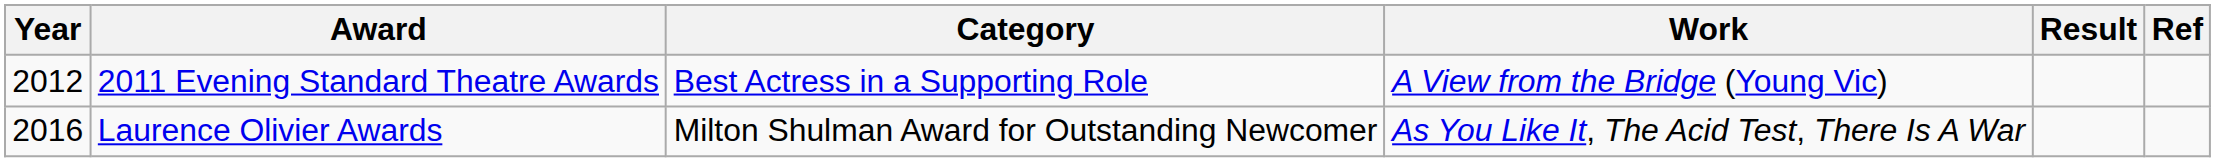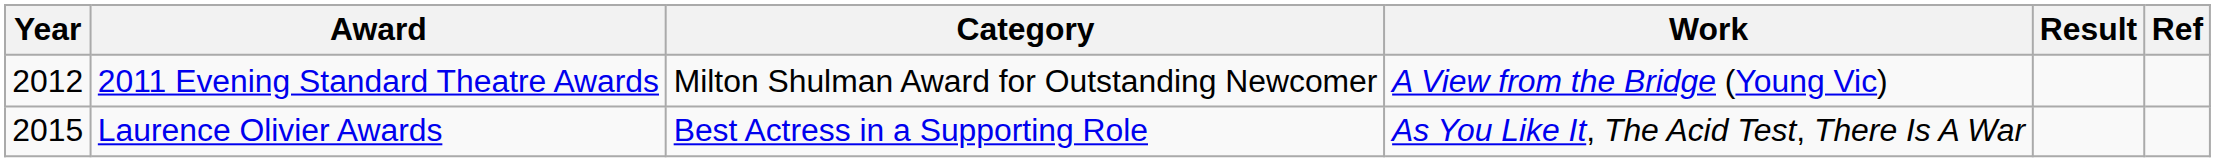 <table class="wikitable">
 <tr>
 <th>Year</th>
 <th>Award</th>
 <th>Category</th>
 <th>Work</th>
 <th>Result</th>
 <th>Ref</th>
 </tr>
 <tr>
 <td align=center>2012</td>
 <td><a href='#'>2011 Evening Standard Theatre Awards</a></td>
-<td><a href='#'>Best Actress in a Supporting Role</a></td>
+<td>Milton Shulman Award for Outstanding Newcomer</td>
 <td align=left><em><a href='#'>A View from the Bridge</a></em> (<a href='#'>Young Vic</a>)</td>
 <td></td>
 <td style="text-align:center;"></td>
 </tr>
 <tr>
-<td align=center>2016</td>
+<td align=center>2015</td>
 <td><a href='#'>Laurence Olivier Awards</a></td>
-<td>Milton Shulman Award for Outstanding Newcomer</td>
+<td><a href='#'>Best Actress in a Supporting Role</a></td>
 <td align=left><em><a href='#'>As You Like It</a></em>, <em>The Acid Test</em>, <em>There Is A War</em></td>
 <td></td>
 <td style="text-align:center;"></td>
 </tr>
 </table>
